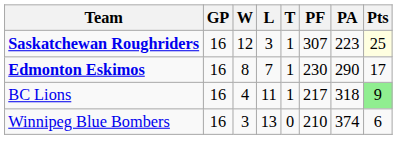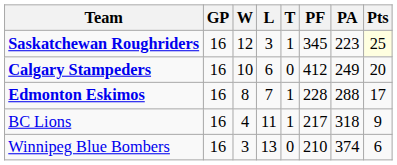 <table class="wikitable" style="float:left; margin-right:1em">
 <tr>
 <th>Team</th>
 <th>GP</th>
 <th>W</th>
 <th>L</th>
 <th>T</th>
 <th>PF</th>
 <th>PA</th>
 <th>Pts</th>
 </tr>
 <tr align="center">
 <td align="left"><strong><a href='#'>Saskatchewan Roughriders</a></strong></td>
 <td>16</td>
 <td>12</td>
 <td>3</td>
 <td>1</td>
-<td>307</td>
+<td>345</td>
 <td>223</td>
 <td style="background: lightyellow;">25</td>
+</tr>
+<tr align="center">
+<td align="left"><strong><a href='#'>Calgary Stampeders</a></strong></td>
+<td>16</td>
+<td>10</td>
+<td>6</td>
+<td>0</td>
+<td>412</td>
+<td>249</td>
+<td>20</td>
 </tr>
 <tr align="center">
 <td align="left"><strong><a href='#'>Edmonton Eskimos</a></strong></td>
 <td>16</td>
 <td>8</td>
 <td>7</td>
 <td>1</td>
-<td>230</td>
-<td>290</td>
+<td>228</td>
+<td>288</td>
 <td>17</td>
 </tr>
 <tr align="center">
 <td align="left"><a href='#'>BC Lions</a></td>
 <td>16</td>
 <td>4</td>
 <td>11</td>
 <td>1</td>
 <td>217</td>
 <td>318</td>
-<td style="background: lightgreen;">9</td>
+<td>9</td>
 </tr>
 <tr align="center">
 <td align="left"><a href='#'>Winnipeg Blue Bombers</a></td>
 <td>16</td>
 <td>3</td>
 <td>13</td>
 <td>0</td>
 <td>210</td>
 <td>374</td>
 <td>6</td>
 </tr>
 </table>
